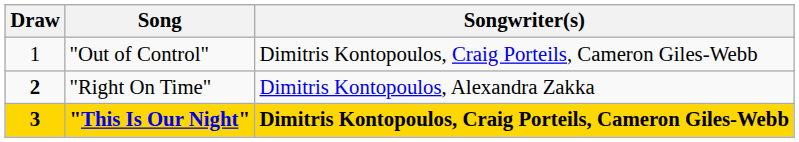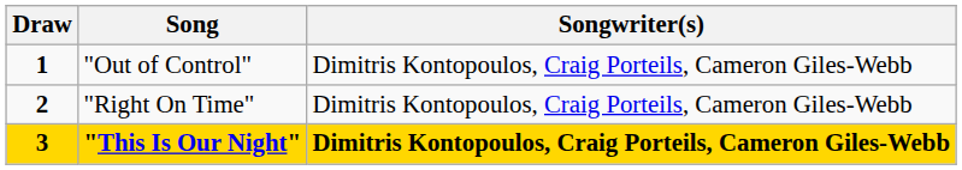 <table class="sortable wikitable" style="margin: 1em auto 1em auto; text-align:center">
 <tr bgcolor="#CCCCCC">
 <th>Draw</th>
 <th>Song</th>
 <th>Songwriter(s)</th>
 </tr>
 <tr>
-<td>1</td>
+<td><strong>1</strong></td>
 <td align="left">"Out of Control"</td>
 <td align="left">Dimitris Kontopoulos, <a href='#'>Craig Porteils</a>, Cameron Giles-Webb</td>
 </tr>
 <tr>
 <td><strong>2</strong></td>
 <td align="left">"Right On Time"</td>
-<td align="left"><a href='#'>Dimitris Kontopoulos</a>, Alexandra Zakka</td>
+<td align="left">Dimitris Kontopoulos, <a href='#'>Craig Porteils</a>, Cameron Giles-Webb</td>
 </tr>
 <tr style="font-weight:bold; background:gold;">
 <td>3</td>
 <td align="left">"<a href='#'>This Is Our Night</a>"</td>
 <td align="left">Dimitris Kontopoulos, Craig Porteils, Cameron Giles-Webb</td>
 </tr>
 </table>
